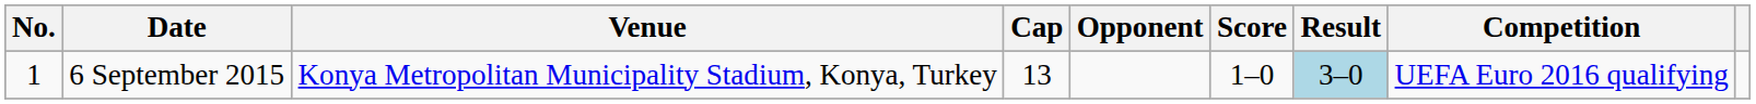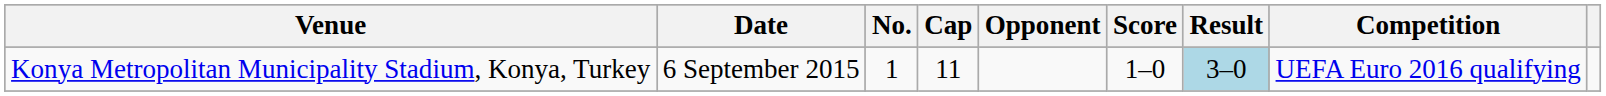 <table class="wikitable sortable">
 <tr>
+<th scope="col">Venue</th>
+<th scope="col">Date</th>
 <th scope="col">No.</th>
-<th scope="col">Date</th>
-<th scope="col">Venue</th>
 <th scope="col">Cap</th>
 <th scope="col">Opponent</th>
 <th scope="col">Score</th>
 <th scope="col">Result</th>
 <th scope="col">Competition</th>
 <th scope="col" class="unsortable"></th>
 </tr>
 <tr>
+<td><a href='#'>Konya Metropolitan Municipality Stadium</a>, Konya, Turkey</td>
+<td>6 September 2015</td>
 <td style="text-align: center;">1</td>
-<td>6 September 2015</td>
-<td><a href='#'>Konya Metropolitan Municipality Stadium</a>, Konya, Turkey</td>
-<td style="text-align: center;">13</td>
+<td style="text-align: center;">11</td>
 <td></td>
 <td style="text-align: center;">1–0</td>
 <td style="background: lightblue; text-align: center;">3–0</td>
 <td><a href='#'>UEFA Euro 2016 qualifying</a></td>
 <td style="text-align: center;"></td>
 </tr>
 </table>
